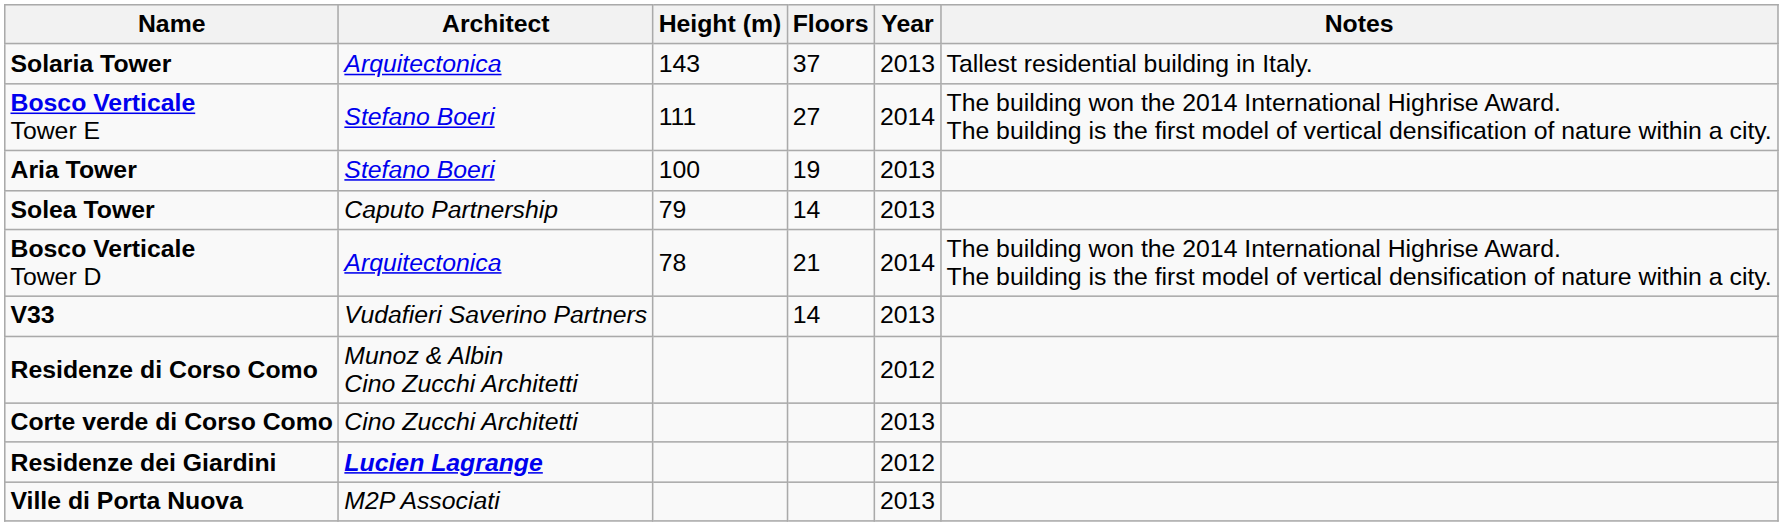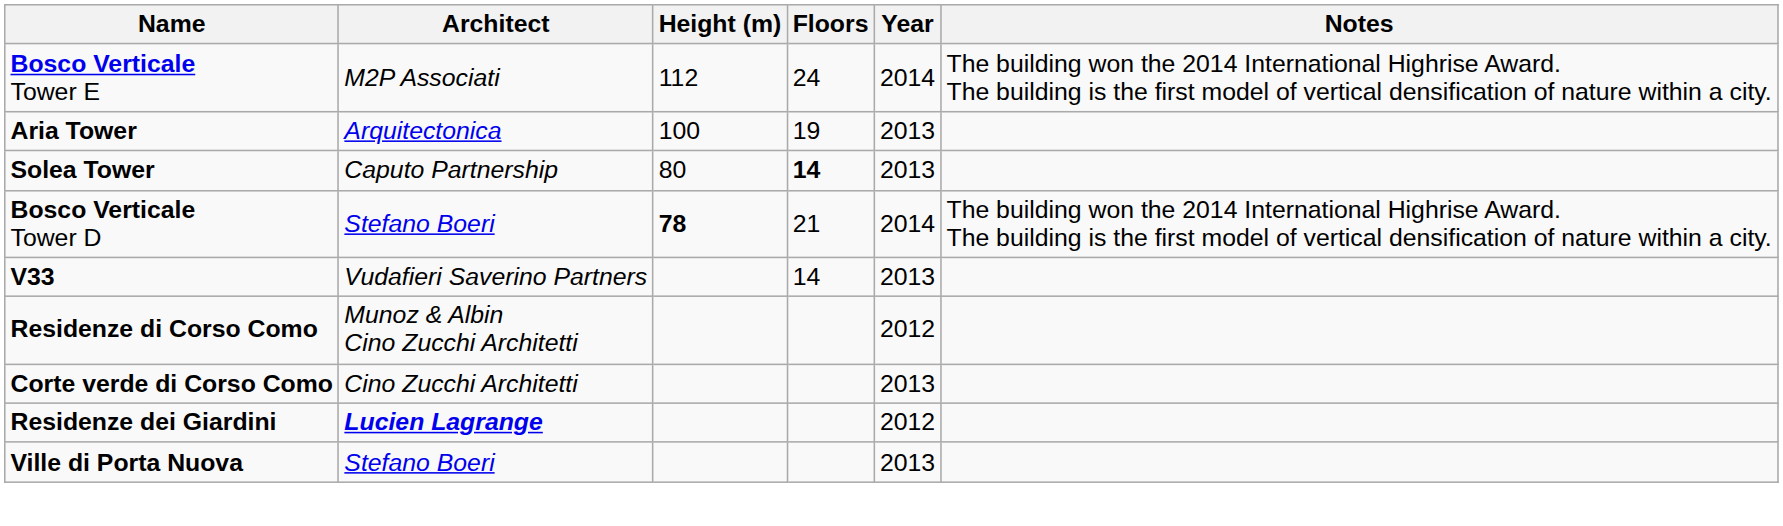 <table class="wikitable">
 <tr>
 <th>Name</th>
 <th>Architect</th>
 <th>Height (m)</th>
 <th>Floors</th>
 <th>Year</th>
 <th>Notes</th>
 </tr>
 <tr>
-<td><strong>Solaria Tower</strong></td>
-<td><em><a href='#'>Arquitectonica</a></em></td>
-<td>143</td>
-<td>37</td>
-<td>2013</td>
-<td>Tallest residential building in Italy.</td>
-</tr>
-<tr>
 <td><strong><a href='#'>Bosco Verticale</a></strong> <br> Tower E</td>
-<td><em><a href='#'>Stefano Boeri</a></em></td>
-<td>111</td>
-<td>27</td>
+<td><em>M2P Associati</em></td>
+<td>112</td>
+<td>24</td>
 <td>2014</td>
 <td>The building won the 2014 International Highrise Award.<br>The building is the first model of vertical densification of nature within a city.</td>
 </tr>
 <tr>
 <td><strong>Aria Tower</strong></td>
-<td><em><a href='#'>Stefano Boeri</a></em></td>
+<td><em><a href='#'>Arquitectonica</a></em></td>
 <td>100</td>
 <td>19</td>
 <td>2013</td>
 <td></td>
 </tr>
 <tr>
 <td><strong>Solea Tower</strong></td>
 <td><em>Caputo Partnership</em></td>
-<td>79</td>
-<td>14</td>
+<td>80</td>
+<td><strong>14</strong></td>
 <td>2013</td>
 <td></td>
 </tr>
 <tr>
 <td><strong>Bosco Verticale</strong> <br> Tower D</td>
-<td><em><a href='#'>Arquitectonica</a></em></td>
-<td>78</td>
+<td><em><a href='#'>Stefano Boeri</a></em></td>
+<td><strong>78</strong></td>
 <td>21</td>
 <td>2014</td>
 <td>The building won the 2014 International Highrise Award.<br>The building is the first model of vertical densification of nature within a city.</td>
 </tr>
 <tr>
 <td><strong>V33</strong></td>
 <td><em> Vudafieri Saverino Partners</em></td>
 <td></td>
 <td>14</td>
 <td>2013</td>
 <td></td>
 </tr>
 <tr>
 <td><strong>Residenze di Corso Como</strong></td>
 <td><em>Munoz & Albin <br> Cino Zucchi Architetti</em></td>
 <td></td>
 <td></td>
 <td>2012</td>
 <td></td>
 </tr>
 <tr>
 <td><strong>Corte verde di Corso Como</strong></td>
 <td><em>Cino Zucchi Architetti</em></td>
 <td></td>
 <td></td>
 <td>2013</td>
 <td></td>
 </tr>
 <tr>
 <td><strong>Residenze dei Giardini</strong></td>
 <td><strong><em><a href='#'>Lucien Lagrange</a></em></strong></td>
 <td></td>
 <td></td>
 <td>2012</td>
 <td></td>
 </tr>
 <tr>
 <td><strong>Ville di Porta Nuova</strong></td>
-<td><em>M2P Associati</em></td>
+<td><em><a href='#'>Stefano Boeri</a></em></td>
 <td></td>
 <td></td>
 <td>2013</td>
 <td></td>
 </tr>
 </table>
